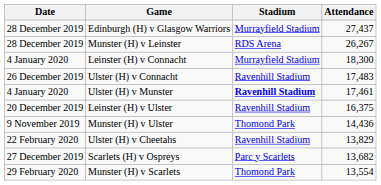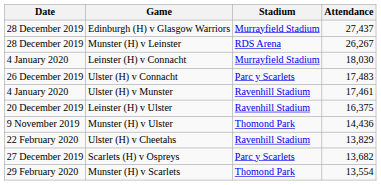 <table class="wikitable sortable">
 <tr>
 <th>Date</th>
 <th>Game</th>
 <th>Stadium</th>
 <th>Attendance</th>
 </tr>
 <tr>
 <td>28 December 2019</td>
 <td>Edinburgh (H) v Glasgow Warriors</td>
 <td><a href='#'>Murrayfield Stadium</a></td>
 <td style="text-align:right">27,437</td>
 </tr>
 <tr>
 <td>28 December 2019</td>
 <td>Munster (H) v Leinster</td>
 <td><a href='#'>RDS Arena</a></td>
 <td style="text-align:right">26,267</td>
 </tr>
 <tr>
 <td>4 January 2020</td>
 <td>Leinster (H) v Connacht</td>
 <td><a href='#'>Murrayfield Stadium</a></td>
-<td style="text-align:right">18,300</td>
+<td style="text-align:right">18,030</td>
 </tr>
 <tr>
 <td>26 December 2019</td>
 <td>Ulster (H) v Connacht</td>
-<td><a href='#'>Ravenhill Stadium</a></td>
+<td><a href='#'>Parc y Scarlets</a></td>
 <td style="text-align:right">17,483</td>
 </tr>
 <tr>
 <td>4 January 2020</td>
 <td>Ulster (H) v Munster</td>
-<td><strong><a href='#'>Ravenhill Stadium</a></strong></td>
+<td><a href='#'>Ravenhill Stadium</a></td>
 <td style="text-align:right">17,461</td>
 </tr>
 <tr>
 <td>20 December 2019</td>
 <td>Leinster (H) v Ulster</td>
 <td><a href='#'>Ravenhill Stadium</a></td>
 <td style="text-align:right">16,375</td>
 </tr>
 <tr>
 <td>9 November 2019</td>
 <td>Munster (H) v Ulster</td>
 <td><a href='#'>Thomond Park</a></td>
 <td style="text-align:right">14,436</td>
 </tr>
 <tr>
 <td>22 February 2020</td>
 <td>Ulster (H) v Cheetahs</td>
 <td><a href='#'>Ravenhill Stadium</a></td>
 <td style="text-align:right">13,829</td>
 </tr>
 <tr>
 <td>27 December 2019</td>
 <td>Scarlets (H) v Ospreys</td>
 <td><a href='#'>Parc y Scarlets</a></td>
 <td style="text-align:right">13,682</td>
 </tr>
 <tr>
 <td>29 February 2020</td>
 <td>Munster (H) v Scarlets</td>
 <td><a href='#'>Thomond Park</a></td>
 <td style="text-align:right">13,554</td>
 </tr>
 </table>
